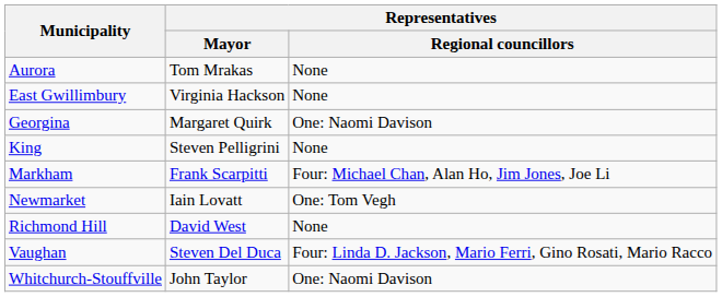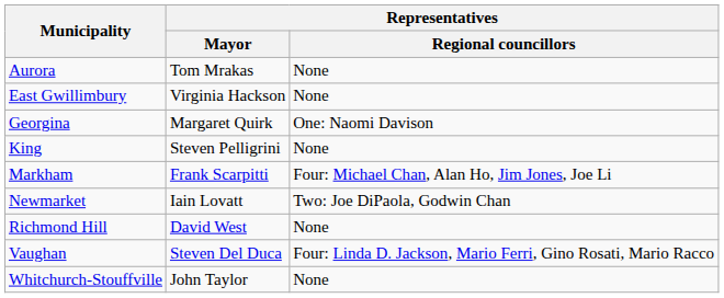 <table class="wikitable">
 <tr>
 <th rowspan="2">Municipality</th>
 <th colspan="2">Representatives</th>
 </tr>
 <tr>
 <th>Mayor</th>
 <th>Regional councillors</th>
 </tr>
 <tr>
 <td><a href='#'>Aurora</a></td>
 <td>Tom Mrakas</td>
 <td>None</td>
 </tr>
 <tr>
 <td><a href='#'>East Gwillimbury</a></td>
 <td>Virginia Hackson</td>
 <td>None</td>
 </tr>
 <tr>
 <td><a href='#'>Georgina</a></td>
 <td>Margaret Quirk</td>
 <td>One: Naomi Davison</td>
 </tr>
 <tr>
 <td><a href='#'>King</a></td>
 <td>Steven Pelligrini</td>
 <td>None</td>
 </tr>
 <tr>
 <td><a href='#'>Markham</a></td>
 <td><a href='#'>Frank Scarpitti</a></td>
 <td>Four: <a href='#'>Michael Chan</a>, Alan Ho, <a href='#'>Jim Jones</a>, Joe Li</td>
 </tr>
 <tr>
 <td><a href='#'>Newmarket</a></td>
 <td>Iain Lovatt</td>
-<td>One: Tom Vegh</td>
+<td>Two: Joe DiPaola, Godwin Chan</td>
 </tr>
 <tr>
 <td><a href='#'>Richmond Hill</a></td>
 <td><a href='#'>David West</a></td>
 <td>None</td>
 </tr>
 <tr>
 <td><a href='#'>Vaughan</a></td>
 <td><a href='#'>Steven Del Duca</a></td>
 <td>Four: <a href='#'>Linda D. Jackson</a>, <a href='#'>Mario Ferri</a>, Gino Rosati, Mario Racco</td>
 </tr>
 <tr>
 <td><a href='#'>Whitchurch-Stouffville</a></td>
 <td>John Taylor</td>
-<td>One: Naomi Davison</td>
+<td>None</td>
 </tr>
 </table>
